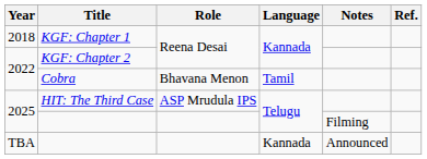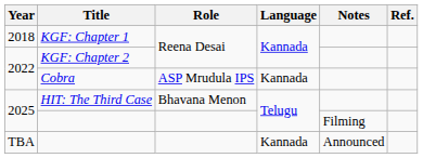 <table class="wikitable sortable">
 <tr>
 <th>Year</th>
 <th>Title</th>
 <th>Role</th>
 <th>Language</th>
 <th class="unsortable">Notes</th>
 <th class="unsortable">Ref.</th>
 </tr>
 <tr>
 <td>2018</td>
 <td><em><a href='#'>KGF: Chapter 1</a></em></td>
 <td rowspan="2">Reena Desai</td>
 <td rowspan=2><a href='#'>Kannada</a></td>
 <td></td>
 <td></td>
 </tr>
 <tr>
 <td rowspan=2>2022</td>
 <td><em><a href='#'>KGF: Chapter 2</a></em></td>
 <td></td>
 <td></td>
 </tr>
 <tr>
 <td><em><a href='#'>Cobra</a></em></td>
-<td>Bhavana Menon</td>
-<td><a href='#'>Tamil</a></td>
+<td><a href='#'>ASP</a> Mrudula <a href='#'>IPS</a></td>
+<td>Kannada</td>
 <td></td>
 <td></td>
 </tr>
 <tr>
 <td rowspan="2">2025</td>
 <td><em><a href='#'>HIT: The Third Case</a></em></td>
-<td><a href='#'>ASP</a> Mrudula <a href='#'>IPS</a></td>
+<td>Bhavana Menon</td>
 <td rowspan=2><a href='#'>Telugu</a></td>
 <td></td>
 <td></td>
 </tr>
 <tr>
 <td></td>
 <td></td>
 <td>Filming</td>
 <td></td>
 </tr>
 <tr>
 <td>TBA</td>
 <td></td>
 <td></td>
 <td>Kannada</td>
 <td>Announced</td>
 <td></td>
 </tr>
 </table>
